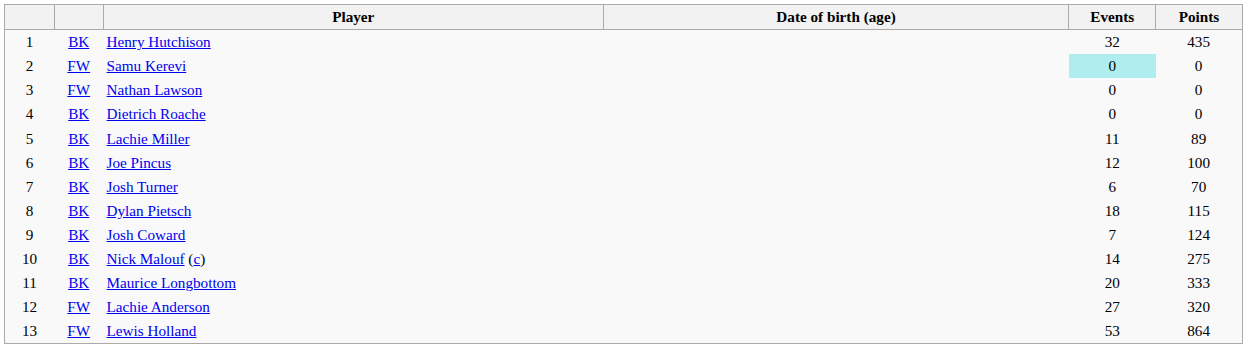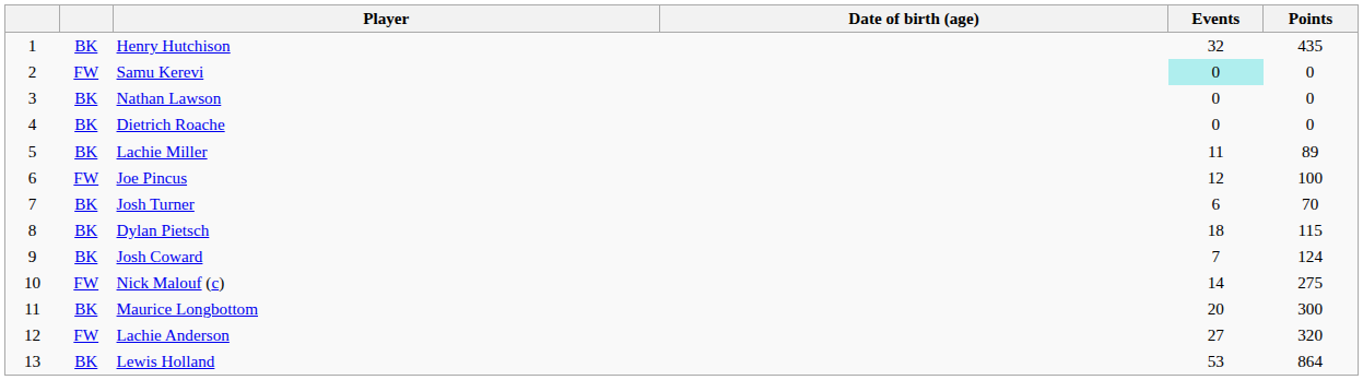 <table class="sortable wikitable plainrowheaders" style="font-size:95%; width: 98%">
 <tr>
 <th scope="col" style="width:4%"></th>
 <th scope="col" style="width:4%"></th>
 <th scope="col">Player</th>
 <th scope="col">Date of birth (age)</th>
 <th scope="col" style="width:7%">Events</th>
 <th scope="col" style="width:7%">Points</th>
 </tr>
 <tr>
 <td style="text-align:center; border:0">1</td>
 <td style="text-align:center; border:0"><a href='#'>BK</a></td>
 <td style="text-align:left; border:0"><a href='#'>Henry Hutchison</a></td>
 <td style="text-align:left; border:0"></td>
 <td style="text-align:center; border:0">32</td>
 <td style="text-align:center; border:0">435</td>
 </tr>
 <tr>
 <td style="text-align:center; border:0">2</td>
 <td style="text-align:center; border:0"><a href='#'>FW</a></td>
 <td style="text-align:left; border:0"><a href='#'>Samu Kerevi</a></td>
 <td style="text-align:left; border:0"></td>
 <td style="background: paleturquoise; text-align:center; border:0">0</td>
 <td style="text-align:center; border:0">0</td>
 </tr>
 <tr>
 <td style="text-align:center; border:0">3</td>
-<td style="text-align:center; border:0"><a href='#'>FW</a></td>
+<td style="text-align:center; border:0"><a href='#'>BK</a></td>
 <td style="text-align:left; border:0"><a href='#'>Nathan Lawson</a></td>
 <td style="text-align:left; border:0"></td>
 <td style="text-align:center; border:0">0</td>
 <td style="text-align:center; border:0">0</td>
 </tr>
 <tr>
 <td style="text-align:center; border:0">4</td>
 <td style="text-align:center; border:0"><a href='#'>BK</a></td>
 <td style="text-align:left; border:0"><a href='#'>Dietrich Roache</a></td>
 <td style="text-align:left; border:0"></td>
 <td style="text-align:center; border:0">0</td>
 <td style="text-align:center; border:0">0</td>
 </tr>
 <tr>
 <td style="text-align:center; border:0">5</td>
 <td style="text-align:center; border:0"><a href='#'>BK</a></td>
 <td style="text-align:left; border:0"><a href='#'>Lachie Miller</a></td>
 <td style="text-align:left; border:0"></td>
 <td style="text-align:center; border:0">11</td>
 <td style="text-align:center; border:0">89</td>
 </tr>
 <tr>
 <td style="text-align:center; border:0">6</td>
-<td style="text-align:center; border:0"><a href='#'>BK</a></td>
+<td style="text-align:center; border:0"><a href='#'>FW</a></td>
 <td style="text-align:left; border:0"><a href='#'>Joe Pincus</a></td>
 <td style="text-align:left; border:0"></td>
 <td style="text-align:center; border:0">12</td>
 <td style="text-align:center; border:0">100</td>
 </tr>
 <tr>
 <td style="text-align:center; border:0">7</td>
 <td style="text-align:center; border:0"><a href='#'>BK</a></td>
 <td style="text-align:left; border:0"><a href='#'>Josh Turner</a></td>
 <td style="text-align:left; border:0"></td>
 <td style="text-align:center; border:0">6</td>
 <td style="text-align:center; border:0">70</td>
 </tr>
 <tr>
 <td style="text-align:center; border:0">8</td>
 <td style="text-align:center; border:0"><a href='#'>BK</a></td>
 <td style="text-align:left; border:0"><a href='#'>Dylan Pietsch</a></td>
 <td style="text-align:left; border:0"></td>
 <td style="text-align:center; border:0">18</td>
 <td style="text-align:center; border:0">115</td>
 </tr>
 <tr>
 <td style="text-align:center; border:0">9</td>
 <td style="text-align:center; border:0"><a href='#'>BK</a></td>
 <td style="text-align:left; border:0"><a href='#'>Josh Coward</a></td>
 <td style="text-align:left; border:0"></td>
 <td style="text-align:center; border:0">7</td>
 <td style="text-align:center; border:0">124</td>
 </tr>
 <tr>
 <td style="text-align:center; border:0">10</td>
-<td style="text-align:center; border:0"><a href='#'>BK</a></td>
+<td style="text-align:center; border:0"><a href='#'>FW</a></td>
 <td style="text-align:left; border:0"><a href='#'>Nick Malouf</a> (<a href='#'>c</a>)</td>
 <td style="text-align:left; border:0"></td>
 <td style="text-align:center; border:0">14</td>
 <td style="text-align:center; border:0">275</td>
 </tr>
 <tr>
 <td style="text-align:center; border:0">11</td>
 <td style="text-align:center; border:0"><a href='#'>BK</a></td>
 <td style="text-align:left; border:0"><a href='#'>Maurice Longbottom</a></td>
 <td style="text-align:left; border:0"></td>
 <td style="text-align:center; border:0">20</td>
-<td style="text-align:center; border:0">333</td>
+<td style="text-align:center; border:0">300</td>
 </tr>
 <tr>
 <td style="text-align:center; border:0">12</td>
 <td style="text-align:center; border:0"><a href='#'>FW</a></td>
 <td style="text-align:left; border:0"><a href='#'>Lachie Anderson</a></td>
 <td style="text-align:left; border:0"></td>
 <td style="text-align:center; border:0">27</td>
 <td style="text-align:center; border:0">320</td>
 </tr>
 <tr>
 <td style="text-align:center; border:0">13</td>
-<td style="text-align:center; border:0"><a href='#'>FW</a></td>
+<td style="text-align:center; border:0"><a href='#'>BK</a></td>
 <td style="text-align:left; border:0"><a href='#'>Lewis Holland</a></td>
 <td style="text-align:left; border:0"></td>
 <td style="text-align:center; border:0">53</td>
 <td style="text-align:center; border:0">864</td>
 </tr>
 </table>
